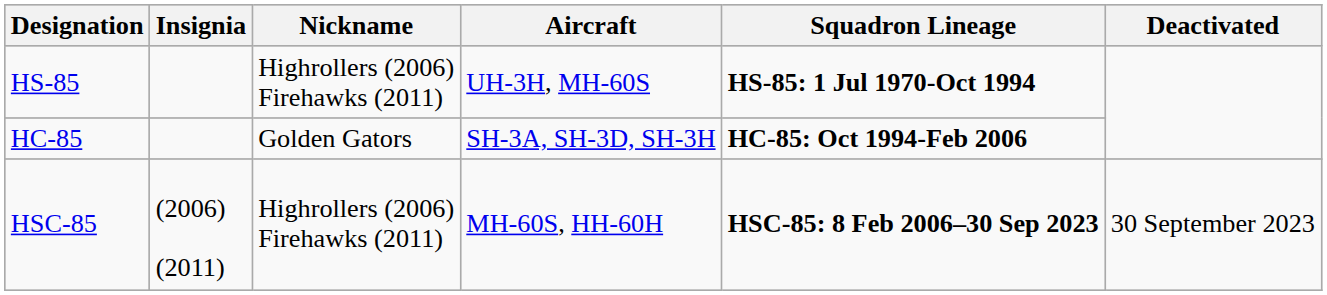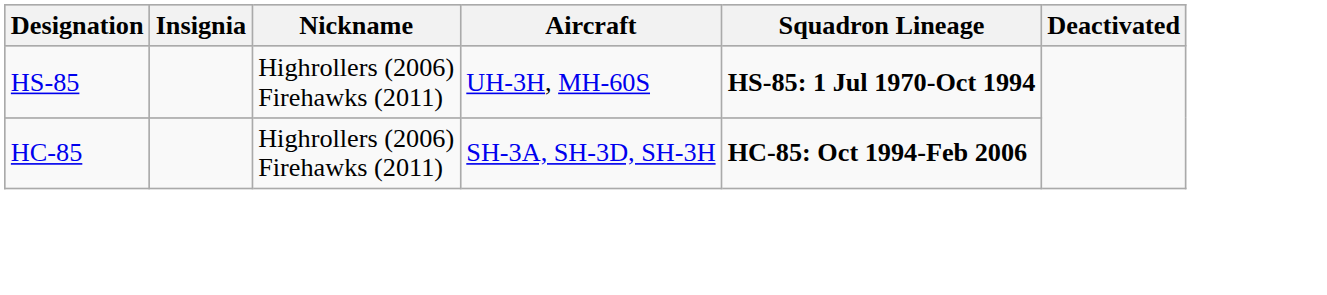 <table class="wikitable">
 <tr>
 <th>Designation</th>
 <th>Insignia</th>
 <th>Nickname</th>
 <th>Aircraft</th>
 <th>Squadron Lineage</th>
 <th>Deactivated</th>
 </tr>
 <tr>
 <td><a href='#'>HS-85</a></td>
 <td></td>
 <td style="white-space: nowrap;">Highrollers (2006)<br>Firehawks (2011)</td>
 <td><a href='#'>UH-3H</a>, <a href='#'>MH-60S</a></td>
 <td style="white-space: nowrap;"><strong>HS-85: 1 Jul 1970-Oct 1994</strong></td>
 </tr>
 <tr>
 <td><a href='#'>HC-85</a></td>
 <td></td>
-<td>Golden Gators</td>
+<td style="white-space: nowrap;">Highrollers (2006)<br>Firehawks (2011)</td>
 <td><a href='#'>SH-3A, SH-3D, SH-3H</a></td>
 <td style="white-space: nowrap;"><strong>HC-85: Oct 1994-Feb 2006</strong></td>
 </tr>
-<tr>
-<td><a href='#'>HSC-85</a></td>
-<td><br>(2006)<br><br>(2011)</td>
-<td style="white-space: nowrap;">Highrollers (2006)<br>Firehawks (2011)</td>
-<td><a href='#'>MH-60S</a>, <a href='#'>HH-60H</a></td>
-<td style="white-space: nowrap;"><strong>HSC-85: 8 Feb 2006–30 Sep 2023</strong></td>
-<td>30 September 2023</td>
-</tr>
 </table>
